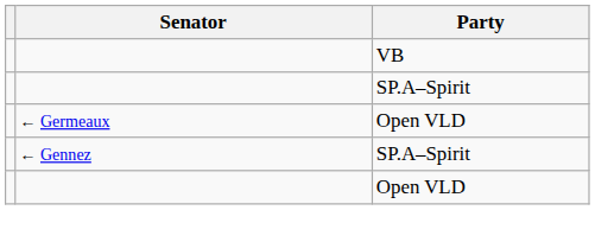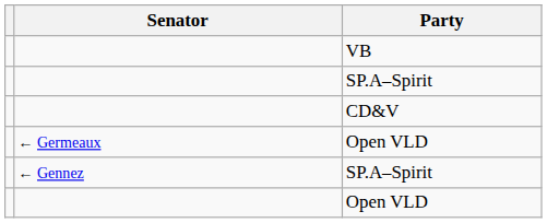 <table class="sortable wikitable" style="text-align:left; font-size:90%">
 <tr>
 <th></th>
 <th width="250">Senator</th>
 <th width="150">Party</th>
 </tr>
 <tr>
 <td></td>
 <td align=left></td>
 <td>VB</td>
 </tr>
 <tr>
 <td></td>
 <td align=left></td>
 <td>SP.A–Spirit</td>
 </tr>
 <tr>
 <td></td>
+<td align=left></td>
+<td>CD&V</td>
+</tr>
+<tr>
+<td></td>
 <td align=left> <small>← <a href='#'>Germeaux</a></small></td>
 <td>Open VLD</td>
 </tr>
 <tr>
 <td></td>
 <td align=left> <small>← <a href='#'>Gennez</a></small></td>
 <td>SP.A–Spirit</td>
 </tr>
 <tr>
 <td></td>
 <td align=left></td>
 <td>Open VLD</td>
 </tr>
 </table>
